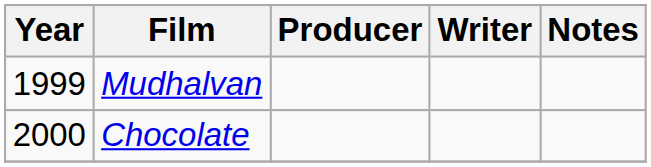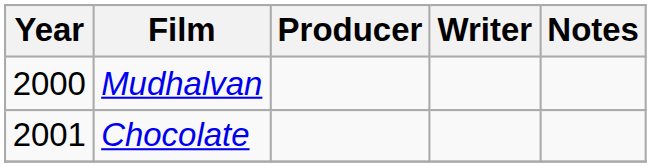 <table class="wikitable sortable">
 <tr>
 <th>Year</th>
 <th>Film</th>
 <th>Producer</th>
 <th>Writer</th>
 <th>Notes</th>
 </tr>
 <tr>
-<td>1999</td>
+<td>2000</td>
 <td><em><a href='#'>Mudhalvan</a></em></td>
 <td></td>
 <td></td>
 <td></td>
 </tr>
 <tr>
-<td>2000</td>
+<td>2001</td>
 <td><em><a href='#'>Chocolate</a></em></td>
 <td></td>
 <td></td>
 <td></td>
 </tr>
 <tr>
 </tr>
 </table>
